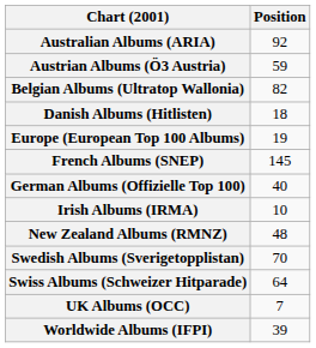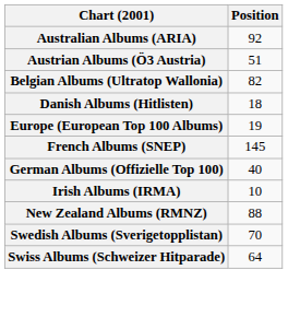 <table class="wikitable sortable plainrowheaders" style="text-align:center">
 <tr>
 <th scope="col">Chart (2001)</th>
 <th scope="col">Position</th>
 </tr>
 <tr>
 <th scope="row">Australian Albums (ARIA)</th>
 <td>92</td>
 </tr>
 <tr>
 <th scope="row">Austrian Albums (Ö3 Austria)</th>
-<td>59</td>
+<td>51</td>
 </tr>
 <tr>
 <th scope="row">Belgian Albums (Ultratop Wallonia)</th>
 <td>82</td>
 </tr>
 <tr>
 <th scope="row">Danish Albums (Hitlisten)</th>
 <td>18</td>
 </tr>
 <tr>
 <th scope="row">Europe (European Top 100 Albums)</th>
 <td>19</td>
 </tr>
 <tr>
 <th scope="row">French Albums (SNEP)</th>
 <td>145</td>
 </tr>
 <tr>
 <th scope="row">German Albums (Offizielle Top 100)</th>
 <td>40</td>
 </tr>
 <tr>
 <th scope="row">Irish Albums (IRMA)</th>
 <td>10</td>
 </tr>
 <tr>
 <th scope="row">New Zealand Albums (RMNZ)</th>
-<td>48</td>
+<td>88</td>
 </tr>
 <tr>
 <th scope="row">Swedish Albums (Sverigetopplistan)</th>
 <td>70</td>
 </tr>
 <tr>
 <th scope="row">Swiss Albums (Schweizer Hitparade)</th>
 <td>64</td>
 </tr>
-<tr>
-<th scope="row">UK Albums (OCC)</th>
-<td>7</td>
-</tr>
-<tr>
-<th scope="row">Worldwide Albums (IFPI)</th>
-<td style="text-align:center;">39</td>
-</tr>
 </table>
